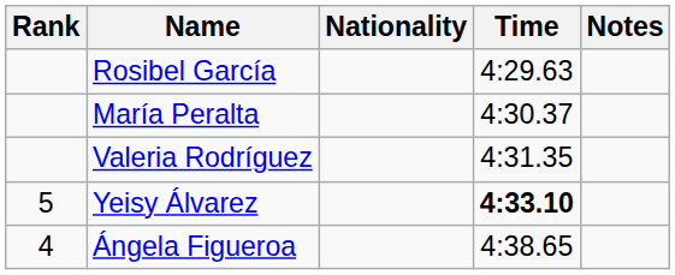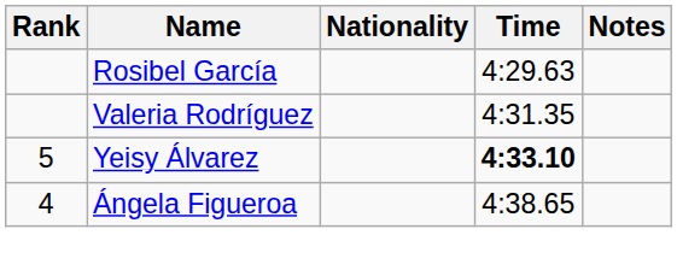 <table class="wikitable sortable" style="text-align:center">
 <tr>
 <th>Rank</th>
 <th>Name</th>
 <th>Nationality</th>
 <th>Time</th>
 <th>Notes</th>
 </tr>
 <tr>
 <td></td>
 <td align=left><a href='#'>Rosibel García</a></td>
 <td align=left></td>
 <td>4:29.63</td>
-<td></td>
-</tr>
-<tr>
-<td></td>
-<td align=left><a href='#'>María Peralta</a></td>
-<td align=left></td>
-<td>4:30.37</td>
 <td></td>
 </tr>
 <tr>
 <td></td>
 <td align=left><a href='#'>Valeria Rodríguez</a></td>
 <td align=left></td>
 <td>4:31.35</td>
 <td></td>
 </tr>
 <tr>
 <td>5</td>
 <td align=left><a href='#'>Yeisy Álvarez</a></td>
 <td align=left></td>
 <td><strong>4:33.10</strong></td>
 <td></td>
 </tr>
 <tr>
 <td>4</td>
 <td align=left><a href='#'>Ángela Figueroa</a></td>
 <td align=left></td>
 <td>4:38.65</td>
 <td></td>
 </tr>
 </table>
